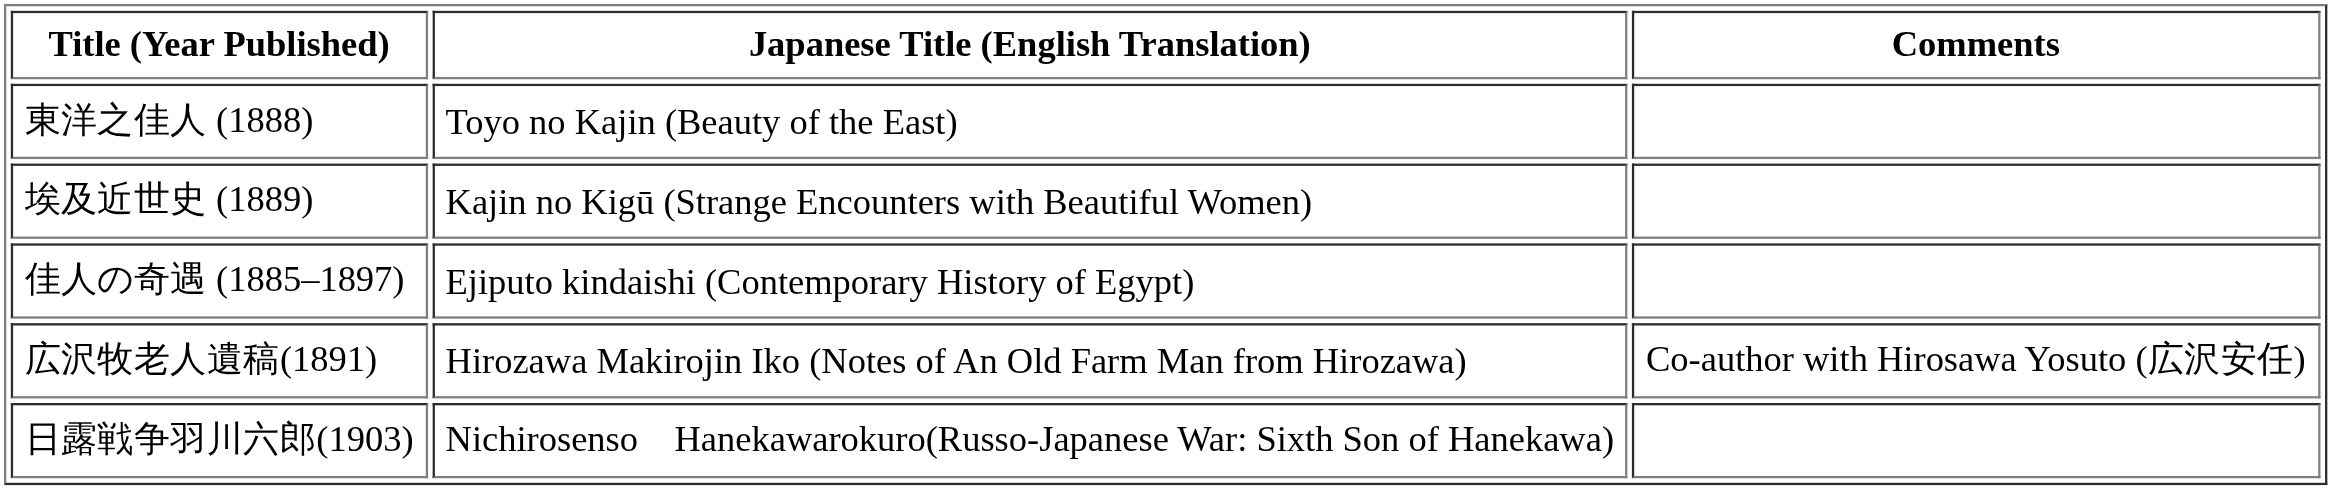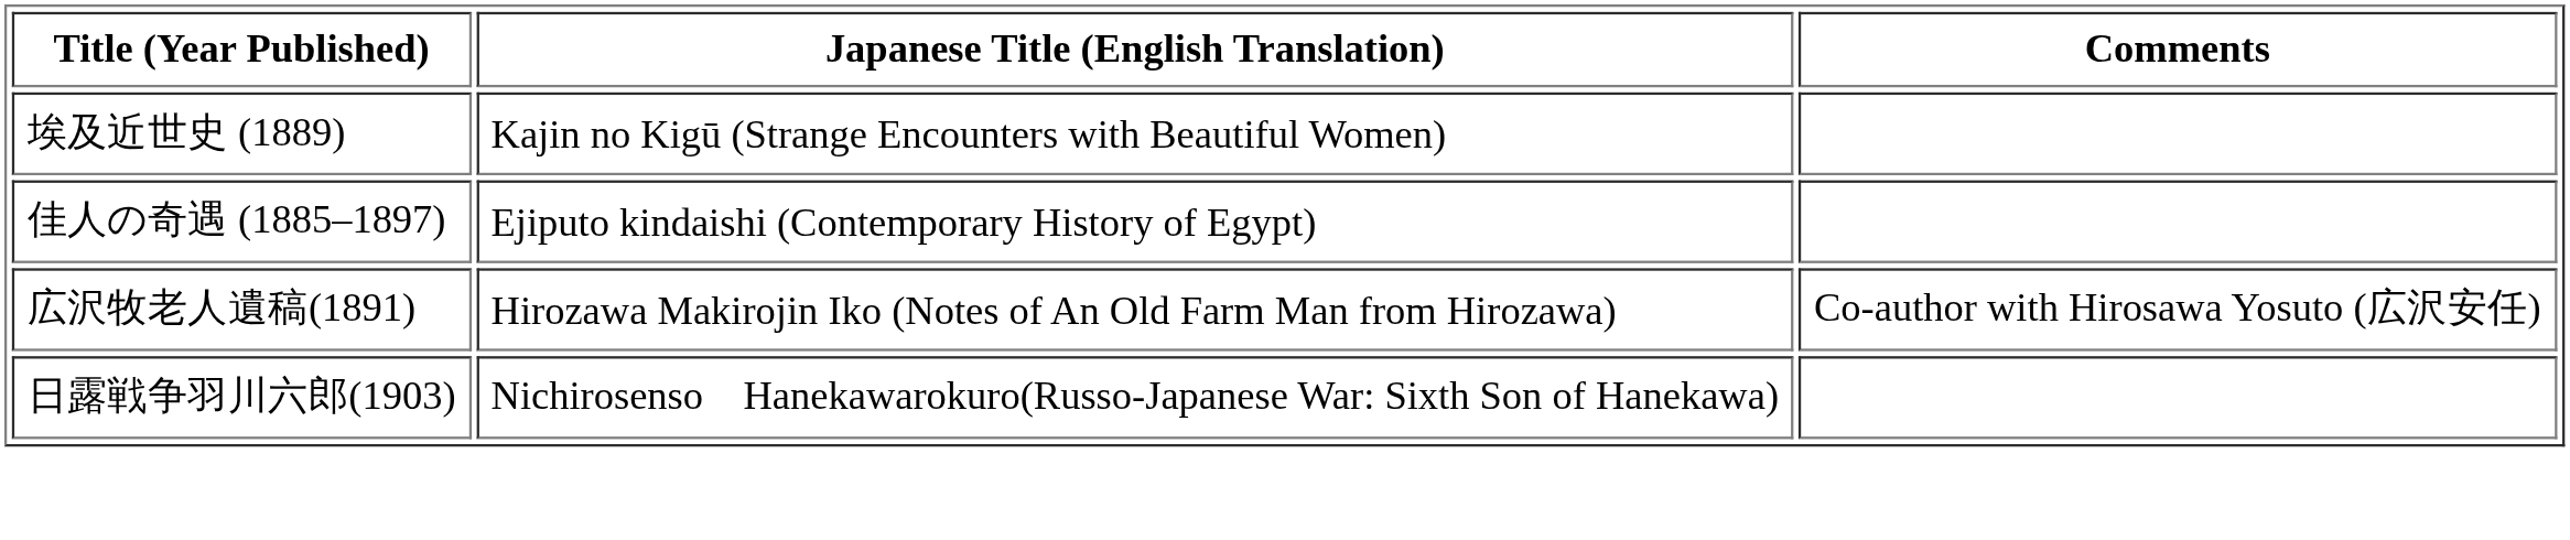 <table border="1" cellpadding="5">
 <tr>
 <th scope="col">Title (Year Published)</th>
 <th scope="col">Japanese Title (English Translation)</th>
 <th scope="col">Comments</th>
-</tr>
-<tr>
-<td>東洋之佳人 (1888)</td>
-<td>Toyo no Kajin (Beauty of the East)</td>
-<td></td>
 </tr>
 <tr>
 <td>埃及近世史 (1889)</td>
 <td>Kajin no Kigū (Strange Encounters with Beautiful Women)</td>
 <td></td>
 </tr>
 <tr>
 <td>佳人の奇遇 (1885–1897)</td>
 <td>Ejiputo kindaishi (Contemporary History of Egypt)</td>
 <td></td>
 </tr>
 <tr>
 <td>広沢牧老人遺稿(1891)</td>
 <td>Hirozawa Makirojin Iko (Notes of An Old Farm Man from Hirozawa)</td>
 <td>Co-author with Hirosawa Yosuto (広沢安任)</td>
 </tr>
 <tr>
 <td>日露戦争羽川六郎(1903)</td>
 <td>Nichirosenso　Hanekawarokuro(Russo-Japanese War: Sixth Son of Hanekawa)</td>
 <td></td>
 </tr>
 </table>
